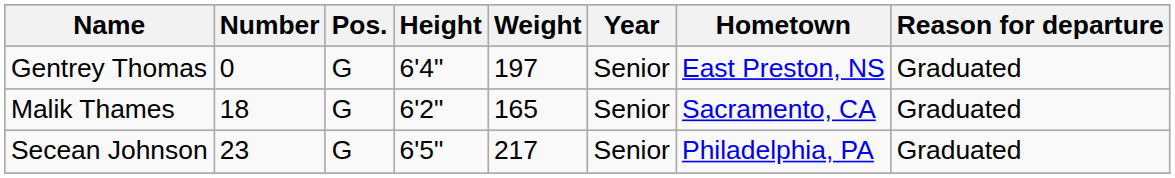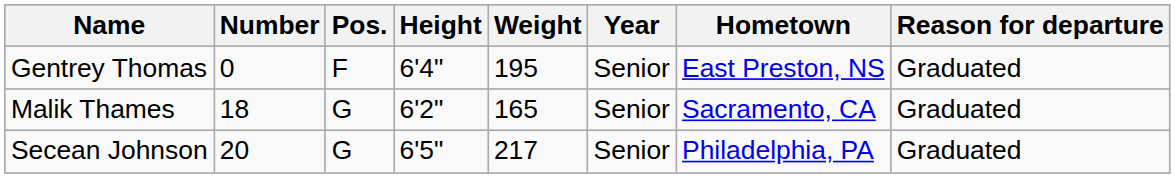 <table class="wikitable sortable" border="1">
 <tr>
 <th>Name</th>
 <th>Number</th>
 <th>Pos.</th>
 <th>Height</th>
 <th>Weight</th>
 <th>Year</th>
 <th>Hometown</th>
 <th class="unsortable">Reason for departure</th>
 </tr>
 <tr>
 <td>Gentrey Thomas</td>
 <td>0</td>
-<td>G</td>
+<td>F</td>
 <td>6'4"</td>
-<td>197</td>
+<td>195</td>
 <td>Senior</td>
 <td><a href='#'>East Preston, NS</a></td>
 <td>Graduated</td>
 </tr>
 <tr>
 <td>Malik Thames</td>
 <td>18</td>
 <td>G</td>
 <td>6'2"</td>
 <td>165</td>
 <td>Senior</td>
 <td><a href='#'>Sacramento, CA</a></td>
 <td>Graduated</td>
 </tr>
 <tr>
 <td>Secean Johnson</td>
-<td>23</td>
+<td>20</td>
 <td>G</td>
 <td>6'5"</td>
 <td>217</td>
 <td>Senior</td>
 <td><a href='#'>Philadelphia, PA</a></td>
 <td>Graduated</td>
 </tr>
 </table>
